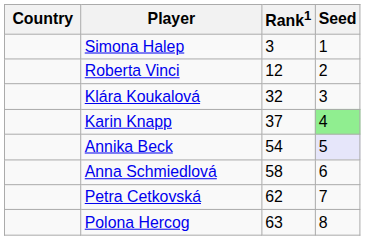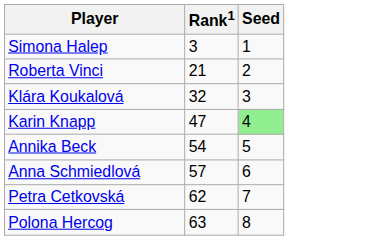 <table class="sortable wikitable">
 <tr>
-<th width="70">Country</th>
 <th width="175">Player</th>
 <th>Rank<sup>1</sup></th>
 <th>Seed</th>
 </tr>
 <tr>
-<td></td>
 <td><a href='#'>Simona Halep</a></td>
 <td>3</td>
 <td>1</td>
 </tr>
 <tr>
-<td></td>
 <td><a href='#'>Roberta Vinci</a></td>
-<td>12</td>
+<td>21</td>
 <td>2</td>
 </tr>
 <tr>
-<td></td>
 <td><a href='#'>Klára Koukalová</a></td>
 <td>32</td>
 <td>3</td>
 </tr>
 <tr>
-<td></td>
 <td><a href='#'>Karin Knapp</a></td>
-<td>37</td>
+<td>47</td>
 <td style="background: lightgreen;">4</td>
 </tr>
 <tr>
-<td></td>
 <td><a href='#'>Annika Beck</a></td>
 <td>54</td>
-<td style="background: lavender;">5</td>
+<td>5</td>
 </tr>
 <tr>
-<td></td>
 <td><a href='#'>Anna Schmiedlová</a></td>
-<td>58</td>
+<td>57</td>
 <td>6</td>
 </tr>
 <tr>
-<td></td>
 <td><a href='#'>Petra Cetkovská</a></td>
 <td>62</td>
 <td>7</td>
 </tr>
 <tr>
-<td></td>
 <td><a href='#'>Polona Hercog</a></td>
 <td>63</td>
 <td>8</td>
 </tr>
 </table>
